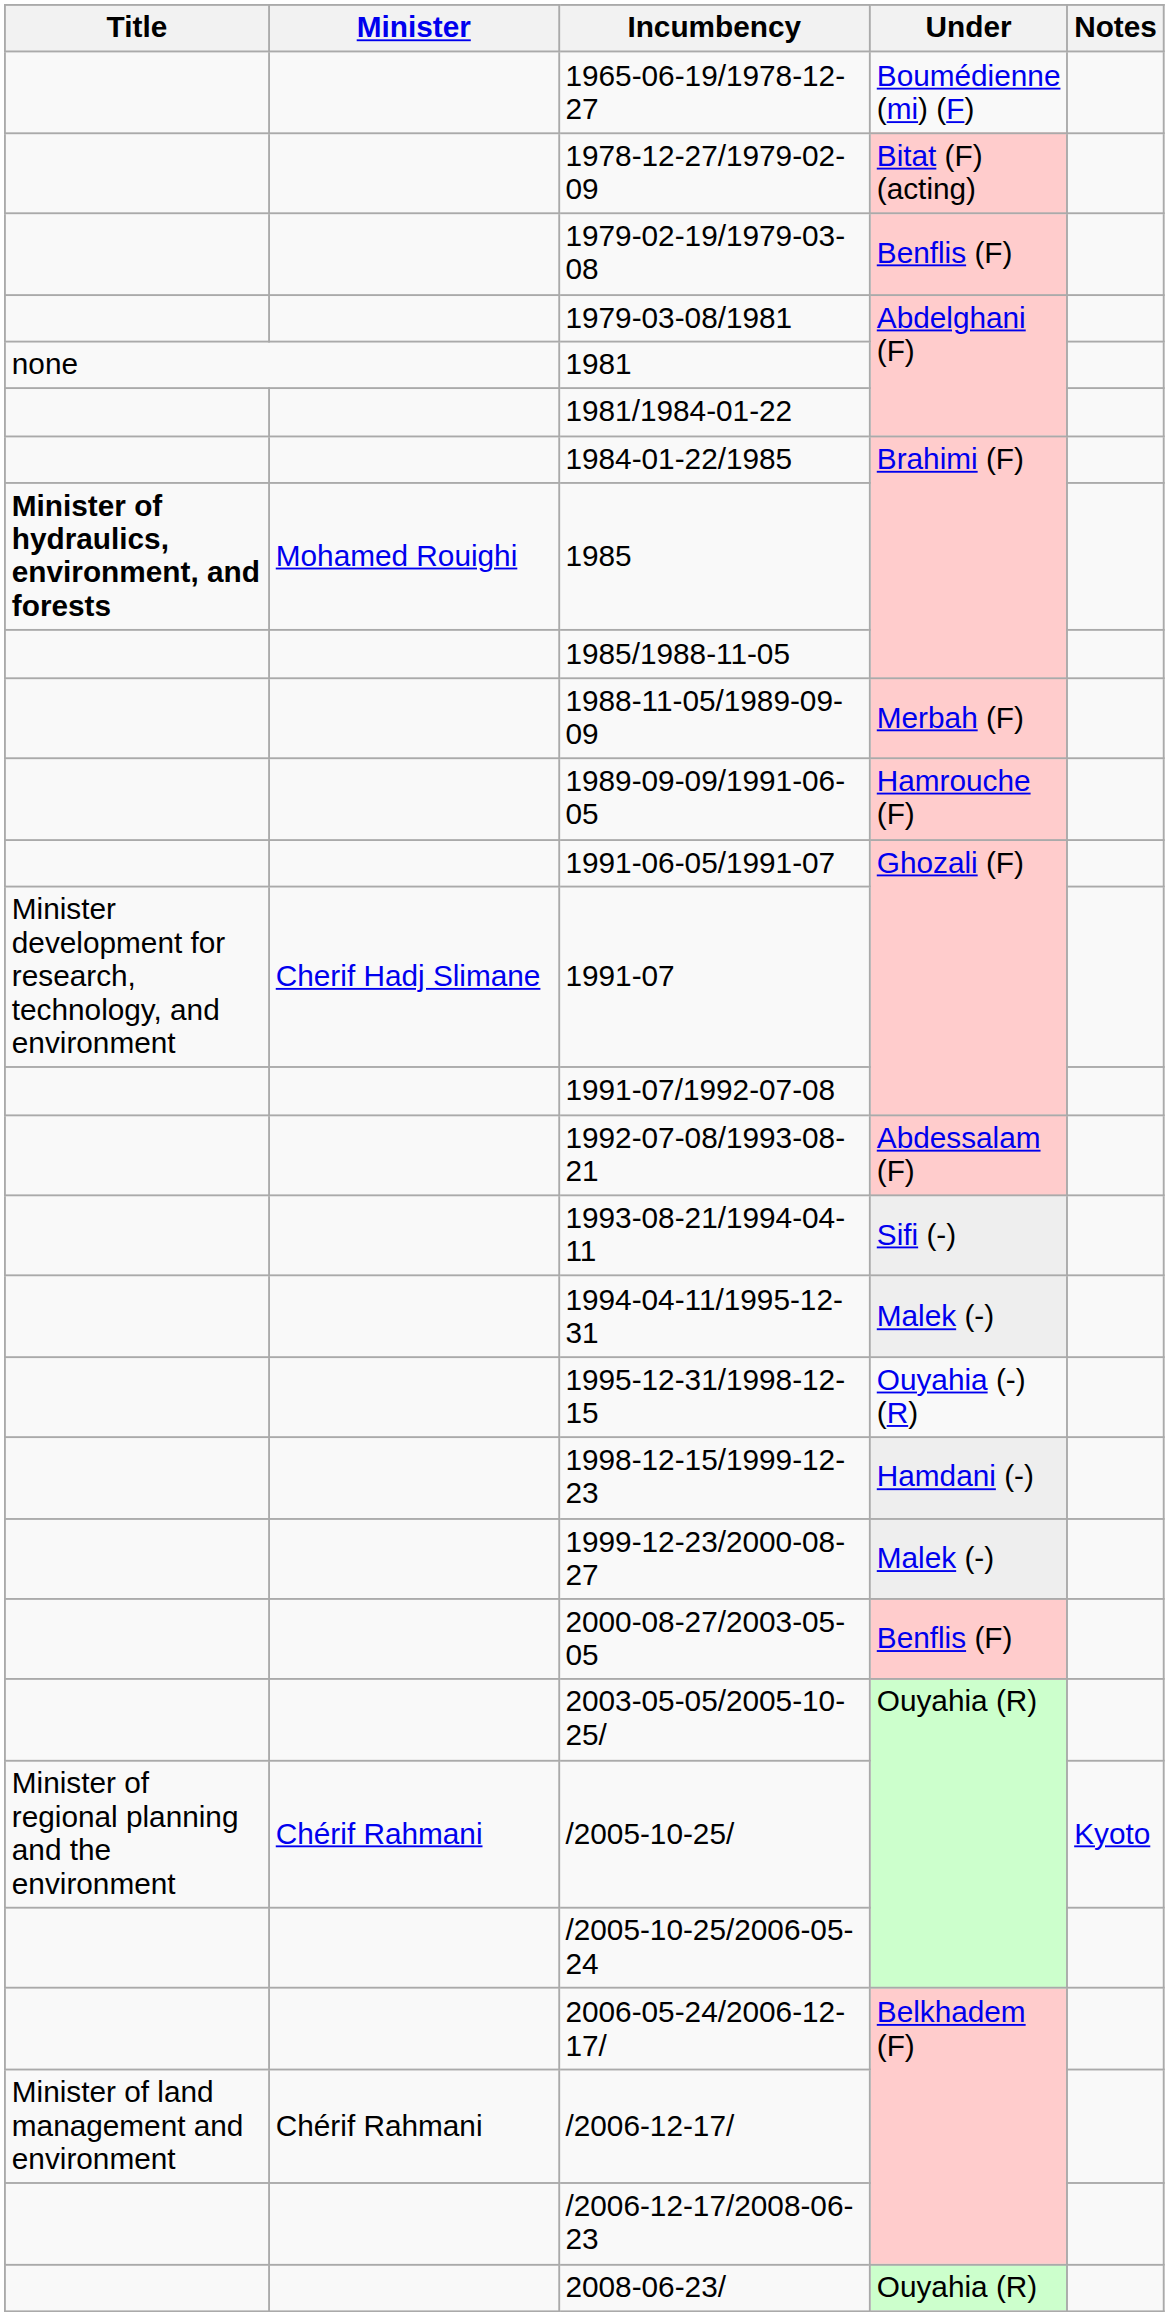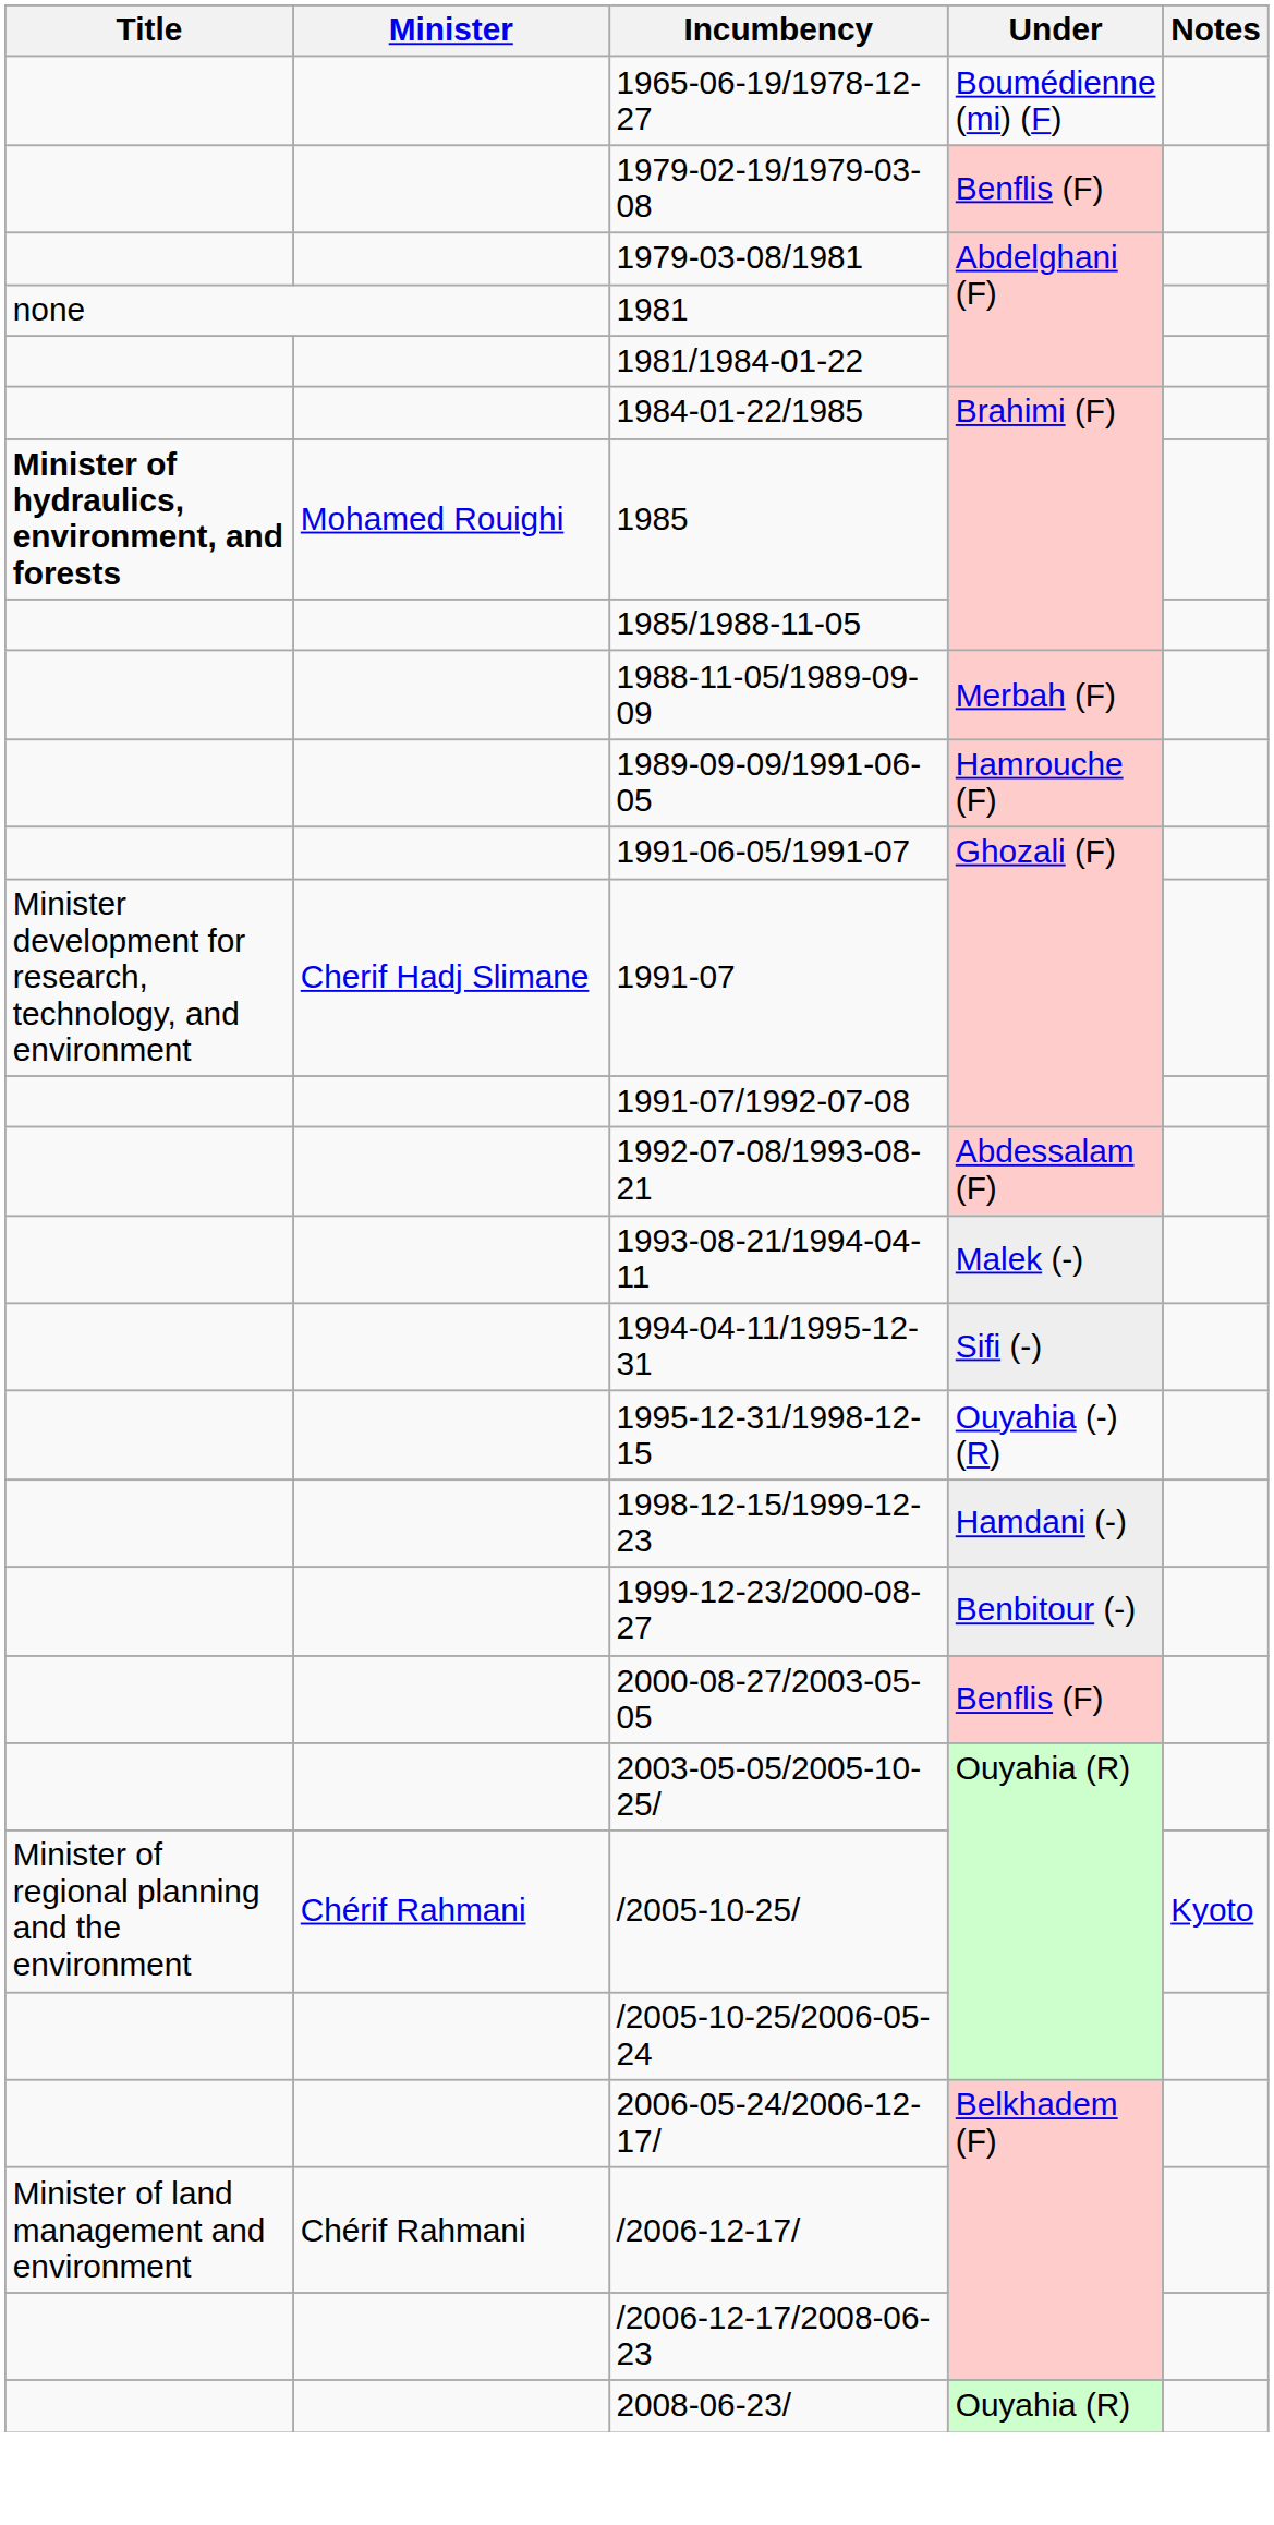 <table class="wikitable" style="width:100%;">
 <tr>
 <th>Title</th>
 <th style="width:25%;"><a href='#'>Minister</a></th>
 <th style="width:160px;">Incumbency</th>
 <th style="width:10%;">Under</th>
 <th style="width:7%;">Notes</th>
 </tr>
 <tr>
 <td></td>
 <td></td>
 <td>1965-06-19/1978-12-27</td>
 <td><a href='#'>Boumédienne</a> (<a href='#'>mi</a>) (<a href='#'>F</a>)</td>
-<td></td>
-</tr>
-<tr>
-<td></td>
-<td></td>
-<td>1978-12-27/1979-02-09</td>
-<td style="background:#fcc;"><a href='#'>Bitat</a> (F) (acting)</td>
 <td></td>
 </tr>
 <tr>
 <td></td>
 <td></td>
 <td>1979-02-19/1979-03-08</td>
 <td style="background:#fcc;"><a href='#'>Benflis</a> (F)</td>
 <td></td>
 </tr>
 <tr>
 <td></td>
 <td></td>
 <td>1979-03-08/1981</td>
 <td rowspan="3"  style="background:#fcc; vertical-align:top;"><a href='#'>Abdelghani</a> (F)</td>
 <td></td>
 </tr>
 <tr>
 <td colspan="2">none</td>
 <td>1981</td>
 <td></td>
 </tr>
 <tr>
 <td></td>
 <td></td>
 <td>1981/1984-01-22</td>
 <td></td>
 </tr>
 <tr>
 <td></td>
 <td></td>
 <td>1984-01-22/1985</td>
 <td rowspan="3"  style="background:#fcc; vertical-align:top;"><a href='#'>Brahimi</a> (F)</td>
 <td></td>
 </tr>
 <tr>
 <td><strong>Minister of hydraulics, environment, and forests</strong></td>
 <td><a href='#'>Mohamed Rouighi</a></td>
 <td>1985</td>
 <td></td>
 </tr>
 <tr>
 <td></td>
 <td></td>
 <td>1985/1988-11-05</td>
 <td></td>
 </tr>
 <tr>
 <td></td>
 <td></td>
 <td>1988-11-05/1989-09-09</td>
 <td style="background:#fcc;"><a href='#'>Merbah</a> (F)</td>
 <td></td>
 </tr>
 <tr>
 <td></td>
 <td></td>
 <td>1989-09-09/1991-06-05</td>
 <td style="background:#fcc;"><a href='#'>Hamrouche</a> (F)</td>
 <td></td>
 </tr>
 <tr>
 <td></td>
 <td></td>
 <td>1991-06-05/1991-07</td>
 <td rowspan="3"  style="background:#fcc; vertical-align:top;"><a href='#'>Ghozali</a> (F)</td>
 <td></td>
 </tr>
 <tr>
 <td>Minister development for research, technology, and environment</td>
 <td><a href='#'>Cherif Hadj Slimane</a></td>
 <td>1991-07</td>
 <td></td>
 </tr>
 <tr>
 <td></td>
 <td></td>
 <td>1991-07/1992-07-08</td>
 <td></td>
 </tr>
 <tr>
 <td></td>
 <td></td>
 <td>1992-07-08/1993-08-21</td>
 <td style="background:#fcc;"><a href='#'>Abdessalam</a> (F)</td>
 <td></td>
 </tr>
 <tr>
 <td></td>
 <td></td>
 <td>1993-08-21/1994-04-11</td>
-<td style="background:#eee;"><a href='#'>Sifi</a> (-)</td>
+<td style="background:#eee;"><a href='#'>Malek</a> (-)</td>
 <td></td>
 </tr>
 <tr>
 <td></td>
 <td></td>
 <td>1994-04-11/1995-12-31</td>
-<td style="background:#eee;"><a href='#'>Malek</a> (-)</td>
+<td style="background:#eee;"><a href='#'>Sifi</a> (-)</td>
 <td></td>
 </tr>
 <tr>
 <td></td>
 <td></td>
 <td>1995-12-31/1998-12-15</td>
 <td><a href='#'>Ouyahia</a> (-) (<a href='#'>R</a>)</td>
 <td></td>
 </tr>
 <tr>
 <td></td>
 <td></td>
 <td>1998-12-15/1999-12-23</td>
 <td style="background:#eee;"><a href='#'>Hamdani</a> (-)</td>
 <td></td>
 </tr>
 <tr>
 <td></td>
 <td></td>
 <td>1999-12-23/2000-08-27</td>
-<td style="background:#eee;"><a href='#'>Malek</a> (-)</td>
+<td style="background:#eee;"><a href='#'>Benbitour</a> (-)</td>
 <td></td>
 </tr>
 <tr>
 <td></td>
 <td></td>
 <td>2000-08-27/2003-05-05</td>
 <td style="background:#fcc;"><a href='#'>Benflis</a> (F)</td>
 <td></td>
 </tr>
 <tr>
 <td></td>
 <td></td>
 <td>2003-05-05/2005-10-25/</td>
 <td rowspan="3"  style="background:#cfc; vertical-align:top;">Ouyahia (R)</td>
 <td></td>
 </tr>
 <tr>
 <td>Minister of regional planning and the environment</td>
 <td><a href='#'>Chérif Rahmani</a></td>
 <td>/2005-10-25/</td>
 <td><a href='#'>Kyoto</a></td>
 </tr>
 <tr>
 <td></td>
 <td></td>
 <td>/2005-10-25/2006-05-24</td>
 <td></td>
 </tr>
 <tr>
 <td></td>
 <td></td>
 <td>2006-05-24/2006-12-17/</td>
 <td rowspan="3"  style="background:#fcc; vertical-align:top;"><a href='#'>Belkhadem</a> (F)</td>
 <td></td>
 </tr>
 <tr>
 <td>Minister of land management and environment</td>
 <td>Chérif Rahmani</td>
 <td>/2006-12-17/</td>
 <td></td>
 </tr>
 <tr>
 <td></td>
 <td></td>
 <td>/2006-12-17/2008-06-23</td>
 <td></td>
 </tr>
 <tr>
 <td></td>
 <td></td>
 <td>2008-06-23/</td>
 <td style="background:#cfc;">Ouyahia (R)</td>
 <td></td>
 </tr>
 </table>
